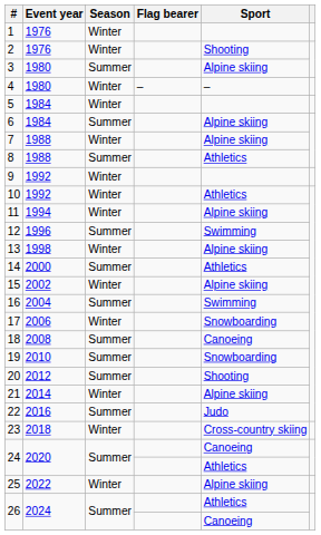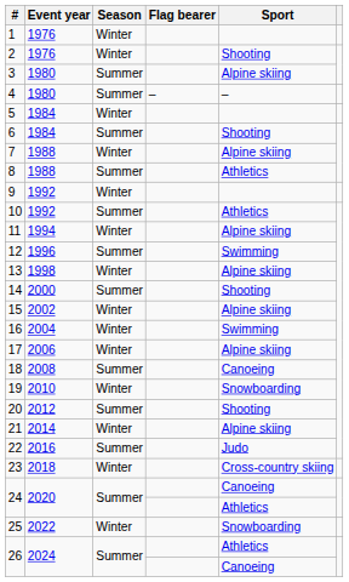 <table class="wikitable sortable">
 <tr>
 <th>#</th>
 <th>Event year</th>
 <th>Season</th>
 <th>Flag bearer</th>
 <th>Sport</th>
 <th></th>
 </tr>
 <tr>
 <td>1</td>
 <td><a href='#'>1976</a></td>
 <td>Winter</td>
 <td></td>
 <td></td>
 <td></td>
 </tr>
 <tr>
 <td>2</td>
 <td><a href='#'>1976</a></td>
 <td>Winter</td>
 <td></td>
 <td><a href='#'>Shooting</a></td>
 <td rowspan=2></td>
 </tr>
 <tr>
 <td>3</td>
 <td><a href='#'>1980</a></td>
 <td>Summer</td>
 <td></td>
 <td><a href='#'>Alpine skiing</a></td>
 </tr>
 <tr>
 <td>4</td>
 <td><a href='#'>1980</a></td>
-<td>Winter</td>
+<td>Summer</td>
 <td>–</td>
 <td>–</td>
 <td></td>
 </tr>
 <tr>
 <td>5</td>
 <td><a href='#'>1984</a></td>
 <td>Winter</td>
 <td></td>
 <td></td>
 <td></td>
 </tr>
 <tr>
 <td>6</td>
 <td><a href='#'>1984</a></td>
 <td>Summer</td>
 <td></td>
-<td><a href='#'>Alpine skiing</a></td>
+<td><a href='#'>Shooting</a></td>
 <td rowspan=3></td>
 </tr>
 <tr>
 <td>7</td>
 <td><a href='#'>1988</a></td>
 <td>Winter</td>
 <td></td>
 <td><a href='#'>Alpine skiing</a></td>
 </tr>
 <tr>
 <td>8</td>
 <td><a href='#'>1988</a></td>
 <td>Summer</td>
 <td></td>
 <td><a href='#'>Athletics</a></td>
 </tr>
 <tr>
 <td>9</td>
 <td><a href='#'>1992</a></td>
 <td>Winter</td>
 <td></td>
 <td></td>
 <td></td>
 </tr>
 <tr>
 <td>10</td>
 <td><a href='#'>1992</a></td>
-<td>Winter</td>
+<td>Summer</td>
 <td></td>
 <td><a href='#'>Athletics</a></td>
 <td rowspan=13></td>
 </tr>
 <tr>
 <td>11</td>
 <td><a href='#'>1994</a></td>
 <td>Winter</td>
 <td></td>
 <td><a href='#'>Alpine skiing</a></td>
 </tr>
 <tr>
 <td>12</td>
 <td><a href='#'>1996</a></td>
 <td>Summer</td>
 <td></td>
 <td><a href='#'>Swimming</a></td>
 </tr>
 <tr>
 <td>13</td>
 <td><a href='#'>1998</a></td>
 <td>Winter</td>
 <td></td>
 <td><a href='#'>Alpine skiing</a></td>
 </tr>
 <tr>
 <td>14</td>
 <td><a href='#'>2000</a></td>
 <td>Summer</td>
 <td></td>
-<td><a href='#'>Athletics</a></td>
+<td><a href='#'>Shooting</a></td>
 </tr>
 <tr>
 <td>15</td>
 <td><a href='#'>2002</a></td>
 <td>Winter</td>
 <td></td>
 <td><a href='#'>Alpine skiing</a></td>
 </tr>
 <tr>
 <td>16</td>
 <td><a href='#'>2004</a></td>
-<td>Summer</td>
+<td>Winter</td>
 <td></td>
 <td><a href='#'>Swimming</a></td>
 </tr>
 <tr>
 <td>17</td>
 <td><a href='#'>2006</a></td>
 <td>Winter</td>
 <td></td>
-<td><a href='#'>Snowboarding</a></td>
+<td><a href='#'>Alpine skiing</a></td>
 </tr>
 <tr>
 <td>18</td>
 <td><a href='#'>2008</a></td>
 <td>Summer</td>
 <td></td>
 <td><a href='#'>Canoeing</a></td>
 </tr>
 <tr>
 <td>19</td>
 <td><a href='#'>2010</a></td>
-<td>Summer</td>
+<td>Winter</td>
 <td></td>
 <td><a href='#'>Snowboarding</a></td>
 </tr>
 <tr>
 <td>20</td>
 <td><a href='#'>2012</a></td>
 <td>Summer</td>
 <td></td>
 <td><a href='#'>Shooting</a></td>
 </tr>
 <tr>
 <td>21</td>
 <td><a href='#'>2014</a></td>
 <td>Winter</td>
 <td></td>
 <td><a href='#'>Alpine skiing</a></td>
 </tr>
 <tr>
 <td>22</td>
 <td><a href='#'>2016</a></td>
 <td>Summer</td>
 <td></td>
 <td><a href='#'>Judo</a></td>
 </tr>
 <tr>
 <td>23</td>
 <td><a href='#'>2018</a></td>
 <td>Winter</td>
 <td></td>
 <td><a href='#'>Cross-country skiing</a></td>
 <td></td>
 </tr>
 <tr>
 <td rowspan=2>24</td>
 <td rowspan=2><a href='#'>2020</a></td>
 <td rowspan=2>Summer</td>
 <td></td>
 <td><a href='#'>Canoeing</a></td>
 <td rowspan=2></td>
 </tr>
 <tr>
 <td></td>
 <td><a href='#'>Athletics</a></td>
 </tr>
 <tr>
 <td>25</td>
 <td><a href='#'>2022</a></td>
 <td>Winter</td>
 <td></td>
-<td><a href='#'>Alpine skiing</a></td>
+<td><a href='#'>Snowboarding</a></td>
 <td></td>
 </tr>
 <tr>
 <td rowspan=2>26</td>
 <td rowspan=2><a href='#'>2024</a></td>
 <td rowspan=2>Summer</td>
 <td></td>
 <td><a href='#'>Athletics</a></td>
 <td rowspan=2></td>
 </tr>
 <tr>
 <td></td>
 <td><a href='#'>Canoeing</a></td>
 </tr>
 </table>
